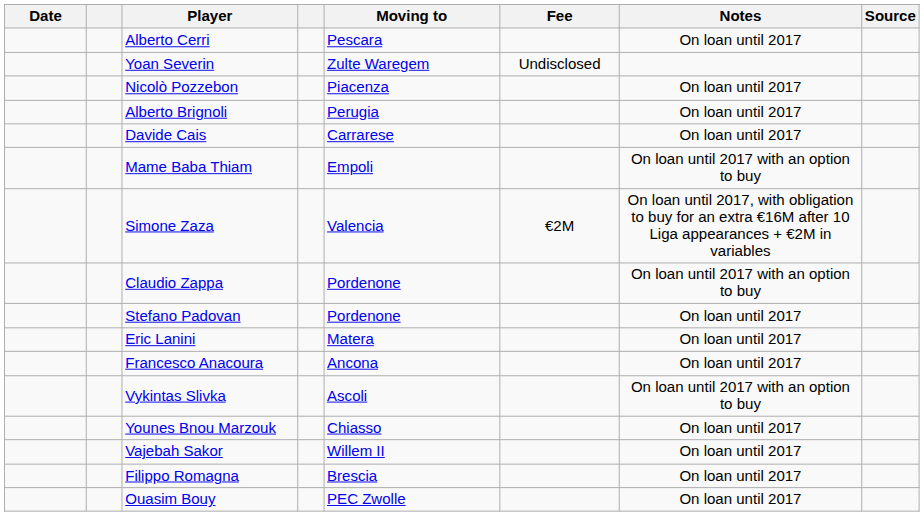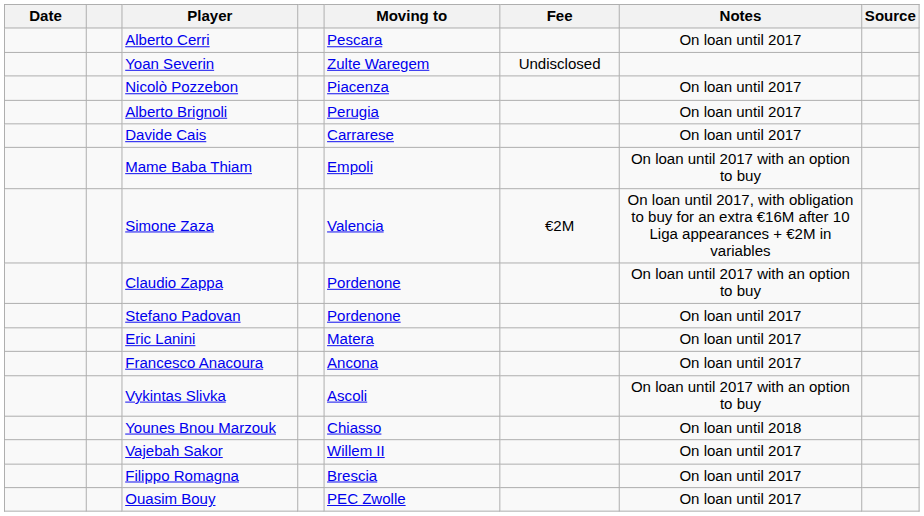 <table class="wikitable collapsible collapsed sortable">
 <tr>
 <th style="width:80px;">Date</th>
 <th style="width:30px;"></th>
 <th style="width:180px;">Player</th>
 <th style="width:20px;"></th>
 <th style="width:180px;">Moving to</th>
 <th style="width:120px;" class="unsortable">Fee</th>
 <th style="width:250px;" class="unsortable">Notes</th>
 <th style="width:20px;">Source</th>
 </tr>
 <tr>
 <td></td>
 <td align=center></td>
 <td> <a href='#'>Alberto Cerri</a></td>
 <td align=center></td>
 <td> <a href='#'>Pescara</a></td>
 <td align=center></td>
 <td align=center>On loan until 2017</td>
 <td><small></small></td>
 </tr>
 <tr>
 <td></td>
 <td align=center></td>
 <td> <a href='#'>Yoan Severin</a></td>
 <td align=center></td>
 <td> <a href='#'>Zulte Waregem</a></td>
 <td align=center>Undisclosed</td>
 <td align=center></td>
 <td><small></small></td>
 </tr>
 <tr>
 <td></td>
 <td align=center></td>
 <td> <a href='#'>Nicolò Pozzebon</a></td>
 <td align=center></td>
 <td> <a href='#'>Piacenza</a></td>
 <td align=center></td>
 <td align=center>On loan until 2017</td>
 <td><small></small></td>
 </tr>
 <tr>
 <td></td>
 <td align=center></td>
 <td> <a href='#'>Alberto Brignoli</a></td>
 <td align=center></td>
 <td> <a href='#'>Perugia</a></td>
 <td align=center></td>
 <td align=center>On loan until 2017</td>
 <td><small></small></td>
 </tr>
 <tr>
 <td></td>
 <td align=center></td>
 <td> <a href='#'>Davide Cais</a></td>
 <td align=center></td>
 <td> <a href='#'>Carrarese</a></td>
 <td align=center></td>
 <td align=center>On loan until 2017</td>
 <td><small></small></td>
 </tr>
 <tr>
 <td></td>
 <td align=center></td>
 <td> <a href='#'>Mame Baba Thiam</a></td>
 <td align=center></td>
 <td> <a href='#'>Empoli</a></td>
 <td align=center></td>
 <td align=center>On loan until 2017 with an option to buy</td>
 <td><small></small></td>
 </tr>
 <tr>
 <td></td>
 <td align=center></td>
 <td> <a href='#'>Simone Zaza</a></td>
 <td align=center></td>
 <td> <a href='#'>Valencia</a></td>
 <td align=center>€2M</td>
 <td align=center>On loan until 2017, with obligation to buy for an extra €16M after 10 Liga appearances + €2M in variables</td>
 <td><small></small></td>
 </tr>
 <tr>
 <td></td>
 <td align=center></td>
 <td> <a href='#'>Claudio Zappa</a></td>
 <td align=center></td>
 <td> <a href='#'>Pordenone</a></td>
 <td align=center></td>
 <td align=center>On loan until 2017 with an option to buy</td>
 <td><small></small></td>
 </tr>
 <tr>
 <td></td>
 <td align=center></td>
 <td> <a href='#'>Stefano Padovan</a></td>
 <td align=center></td>
 <td> <a href='#'>Pordenone</a></td>
 <td align=center></td>
 <td align=center>On loan until 2017</td>
 <td><small></small></td>
 </tr>
 <tr>
 <td></td>
 <td align=center></td>
 <td> <a href='#'>Eric Lanini</a></td>
 <td align=center></td>
 <td> <a href='#'>Matera</a></td>
 <td align=center></td>
 <td align=center>On loan until 2017</td>
 <td><small></small></td>
 </tr>
 <tr>
 <td></td>
 <td align=center></td>
 <td> <a href='#'>Francesco Anacoura</a></td>
 <td align=center></td>
 <td> <a href='#'>Ancona</a></td>
 <td align=center></td>
 <td align=center>On loan until 2017</td>
 <td><small> </small></td>
 </tr>
 <tr>
 <td></td>
 <td align=center></td>
 <td> <a href='#'>Vykintas Slivka</a></td>
 <td align=center></td>
 <td> <a href='#'>Ascoli</a></td>
 <td align=center></td>
 <td align=center>On loan until 2017 with an option to buy</td>
 <td><small> </small></td>
 </tr>
 <tr>
 <td></td>
 <td align=center></td>
 <td> <a href='#'>Younes Bnou Marzouk</a></td>
 <td align=center></td>
 <td> <a href='#'>Chiasso</a></td>
 <td align=center></td>
-<td align=center>On loan until 2017</td>
+<td align=center>On loan until 2018</td>
 <td><small></small></td>
 </tr>
 <tr>
 <td></td>
 <td align=center></td>
 <td> <a href='#'>Vajebah Sakor</a></td>
 <td align=center></td>
 <td> <a href='#'>Willem II</a></td>
 <td align=center></td>
 <td align=center>On loan until 2017</td>
 <td><small></small></td>
 </tr>
 <tr>
 <td></td>
 <td align=center></td>
 <td> <a href='#'>Filippo Romagna</a></td>
 <td align=center></td>
 <td> <a href='#'>Brescia</a></td>
 <td align=center></td>
 <td align=center>On loan until 2017</td>
 <td><small></small></td>
 </tr>
 <tr>
 <td></td>
 <td align=center></td>
 <td> <a href='#'>Ouasim Bouy</a></td>
 <td align=center></td>
 <td> <a href='#'>PEC Zwolle</a></td>
 <td align=center></td>
 <td align=center>On loan until 2017</td>
 <td><small></small></td>
 </tr>
 </table>
